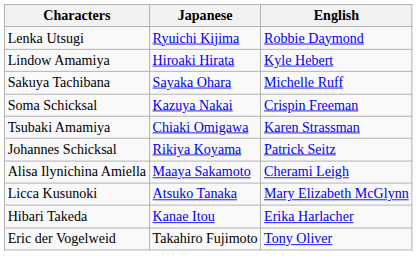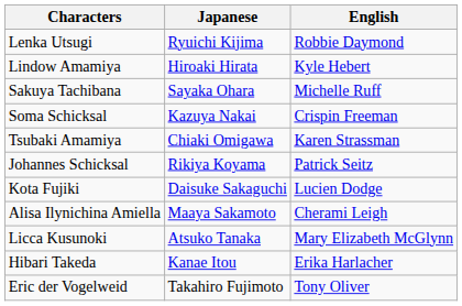 <table class="wikitable">
 <tr>
 <th>Characters</th>
 <th>Japanese</th>
 <th>English</th>
 </tr>
 <tr>
 <td>Lenka Utsugi</td>
 <td><a href='#'>Ryuichi Kijima</a></td>
 <td><a href='#'>Robbie Daymond</a></td>
 </tr>
 <tr>
 <td>Lindow Amamiya</td>
 <td><a href='#'>Hiroaki Hirata</a></td>
 <td><a href='#'>Kyle Hebert</a></td>
 </tr>
 <tr>
 <td>Sakuya Tachibana</td>
 <td><a href='#'>Sayaka Ohara</a></td>
 <td><a href='#'>Michelle Ruff</a></td>
 </tr>
 <tr>
 <td>Soma Schicksal</td>
 <td><a href='#'>Kazuya Nakai</a></td>
 <td><a href='#'>Crispin Freeman</a></td>
 </tr>
 <tr>
 <td>Tsubaki Amamiya</td>
 <td><a href='#'>Chiaki Omigawa</a></td>
 <td><a href='#'>Karen Strassman</a></td>
 </tr>
 <tr>
 <td>Johannes Schicksal</td>
 <td><a href='#'>Rikiya Koyama</a></td>
 <td><a href='#'>Patrick Seitz</a></td>
 </tr>
 <tr>
+<td>Kota Fujiki</td>
+<td><a href='#'>Daisuke Sakaguchi</a></td>
+<td><a href='#'>Lucien Dodge</a></td>
+</tr>
+<tr>
 <td>Alisa Ilynichina Amiella</td>
 <td><a href='#'>Maaya Sakamoto</a></td>
 <td><a href='#'>Cherami Leigh</a></td>
 </tr>
 <tr>
 <td>Licca Kusunoki</td>
 <td><a href='#'>Atsuko Tanaka</a></td>
 <td><a href='#'>Mary Elizabeth McGlynn</a></td>
 </tr>
 <tr>
 <td>Hibari Takeda</td>
 <td><a href='#'>Kanae Itou</a></td>
 <td><a href='#'>Erika Harlacher</a></td>
 </tr>
 <tr>
 <td>Eric der Vogelweid</td>
 <td>Takahiro Fujimoto</td>
 <td><a href='#'>Tony Oliver</a></td>
 </tr>
 </table>
